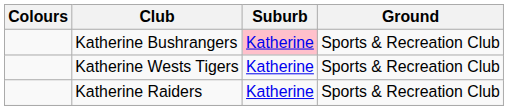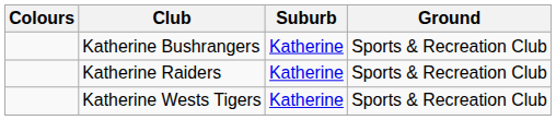 <table class="wikitable">
 <tr>
 <th>Colours</th>
 <th>Club</th>
 <th>Suburb</th>
 <th>Ground</th>
 </tr>
 <tr>
 <td></td>
 <td>Katherine Bushrangers</td>
-<td style="background: pink;"><a href='#'>Katherine</a></td>
-<td>Sports & Recreation Club</td>
-</tr>
-<tr>
-<td></td>
-<td>Katherine Wests Tigers</td>
 <td><a href='#'>Katherine</a></td>
 <td>Sports & Recreation Club</td>
 </tr>
 <tr>
 <td></td>
 <td>Katherine Raiders</td>
 <td><a href='#'>Katherine</a></td>
 <td>Sports & Recreation Club</td>
 </tr>
 <tr>
+<td></td>
+<td>Katherine Wests Tigers</td>
+<td><a href='#'>Katherine</a></td>
+<td>Sports & Recreation Club</td>
+</tr>
+<tr>
 </tr>
 </table>
